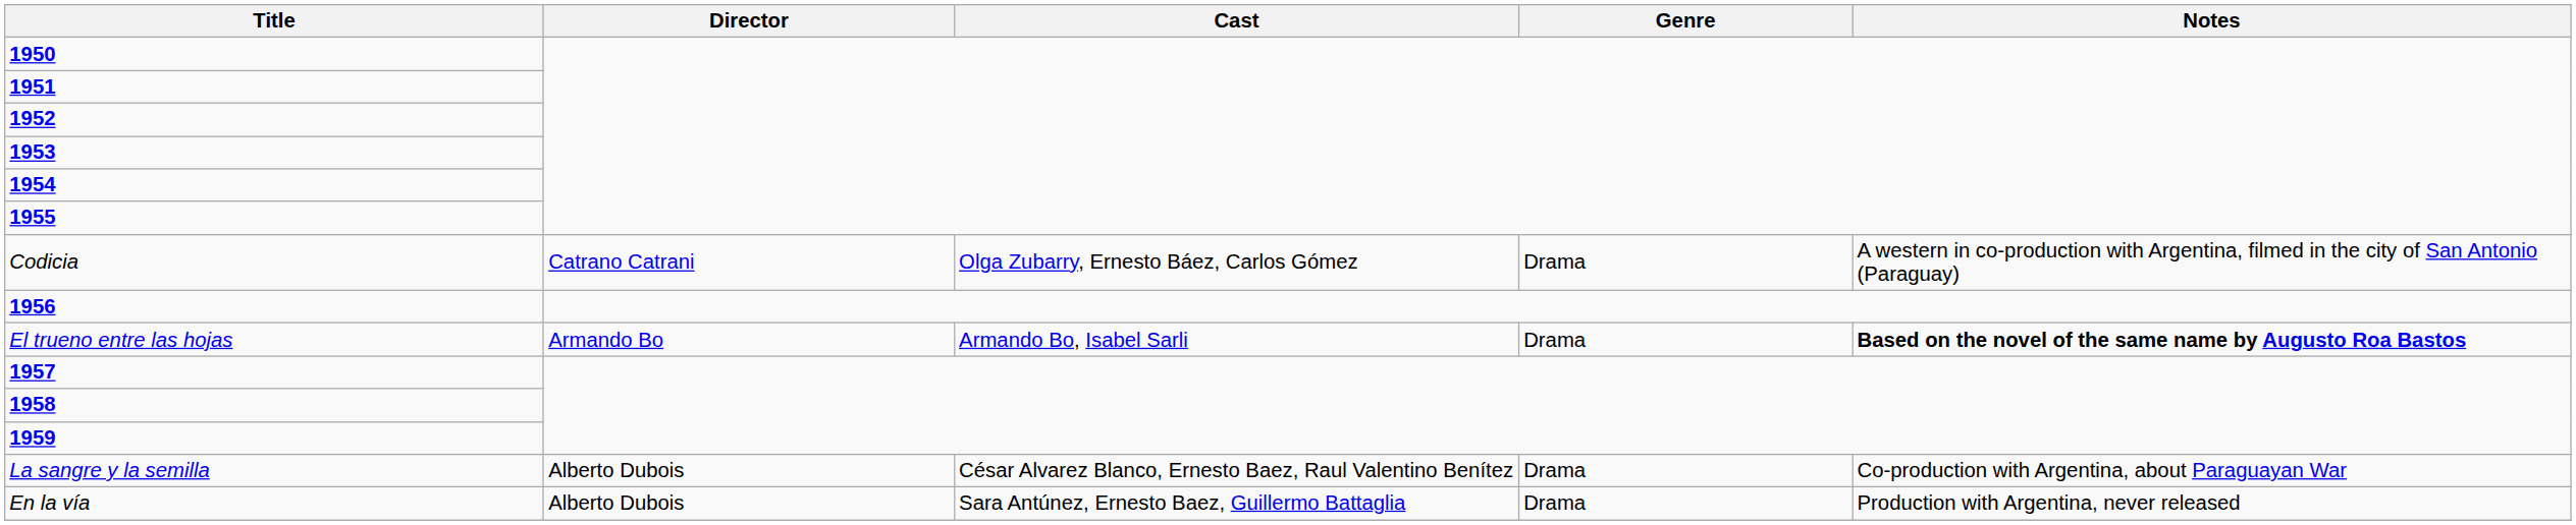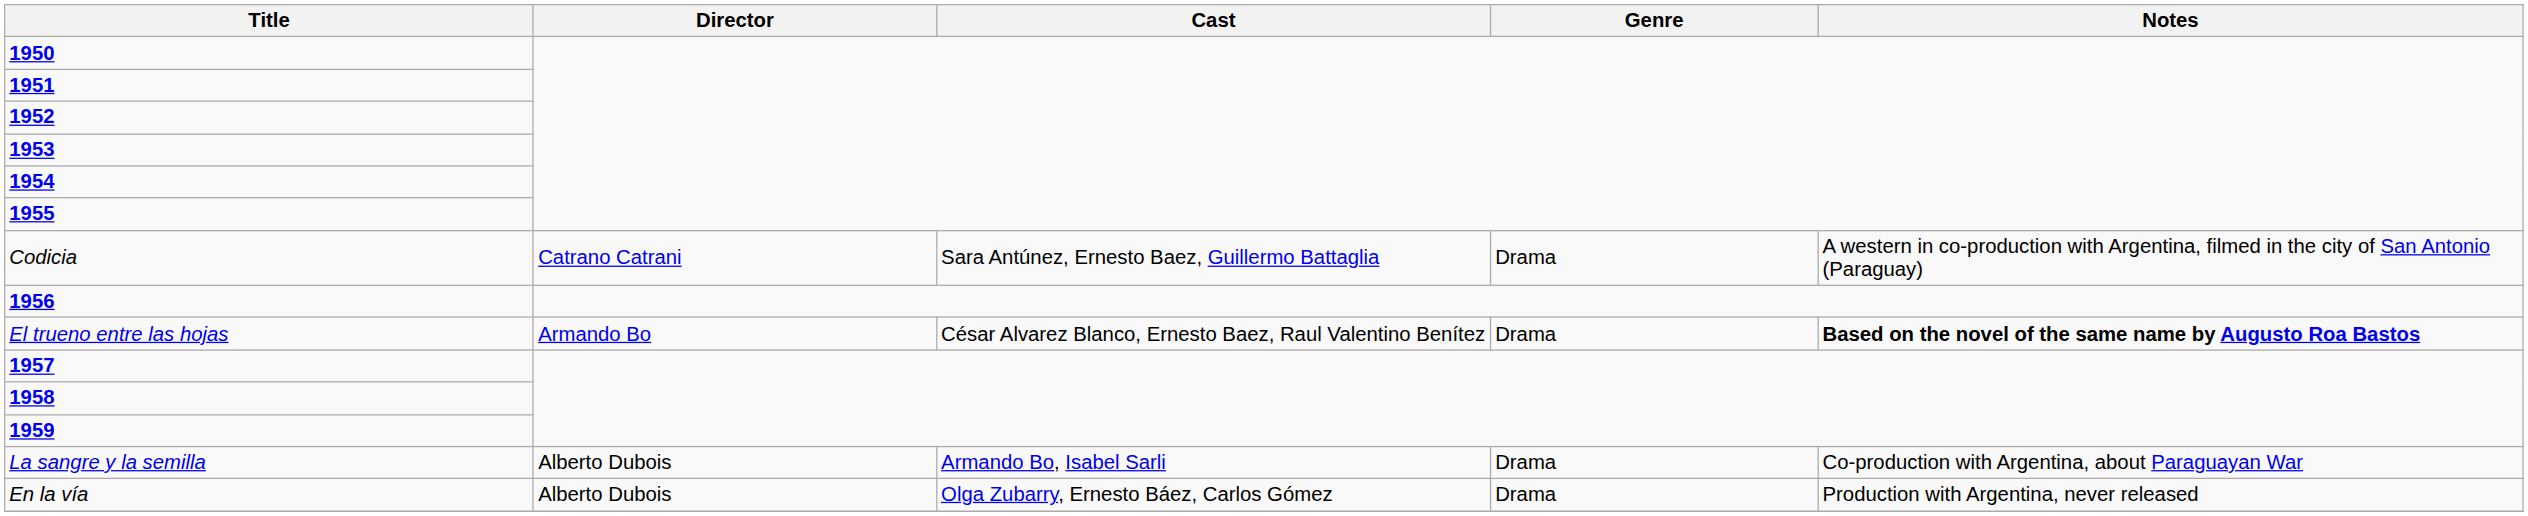 <table class="wikitable" width= "100%">
 <tr>
 <th width=21%>Title</th>
 <th width=16%>Director</th>
 <th width=22%>Cast</th>
 <th width=13%>Genre</th>
 <th width=28%>Notes</th>
 </tr>
 <tr>
 <td><strong><a href='#'>1950</a></strong></td>
 </tr>
 <tr>
 <td><strong><a href='#'>1951</a></strong></td>
 </tr>
 <tr>
 <td><strong><a href='#'>1952</a></strong></td>
 </tr>
 <tr>
 <td><strong><a href='#'>1953</a></strong></td>
 </tr>
 <tr>
 <td><strong><a href='#'>1954</a></strong></td>
 </tr>
 <tr>
 <td><strong><a href='#'>1955</a></strong></td>
 </tr>
 <tr>
 <td><em>Codicia</em></td>
 <td><a href='#'>Catrano Catrani</a></td>
-<td><a href='#'>Olga Zubarry</a>, Ernesto Báez, Carlos Gómez</td>
+<td>Sara Antúnez, Ernesto Baez, <a href='#'>Guillermo Battaglia</a></td>
 <td>Drama</td>
 <td>A western in co-production with Argentina, filmed in the city of <a href='#'>San Antonio</a> (Paraguay)</td>
 </tr>
 <tr>
 <td><strong><a href='#'>1956</a></strong></td>
 </tr>
 <tr>
 <td><em><a href='#'>El trueno entre las hojas</a></em></td>
 <td><a href='#'>Armando Bo</a></td>
-<td><a href='#'>Armando Bo</a>, <a href='#'>Isabel Sarli</a></td>
+<td>César Alvarez Blanco, Ernesto Baez, Raul Valentino Benítez</td>
 <td>Drama</td>
 <td><strong>Based on the novel of the same name by <a href='#'>Augusto Roa Bastos</a></strong></td>
 </tr>
 <tr>
 <td><strong><a href='#'>1957</a></strong></td>
 </tr>
 <tr>
 <td><strong><a href='#'>1958</a></strong></td>
 </tr>
 <tr>
 <td><strong><a href='#'>1959</a></strong></td>
 </tr>
 <tr>
 <td><em><a href='#'>La sangre y la semilla</a></em></td>
 <td>Alberto Dubois</td>
-<td>César Alvarez Blanco, Ernesto Baez, Raul Valentino Benítez</td>
+<td><a href='#'>Armando Bo</a>, <a href='#'>Isabel Sarli</a></td>
 <td>Drama</td>
 <td>Co-production with Argentina, about <a href='#'>Paraguayan War</a></td>
 </tr>
 <tr>
 <td><em>En la vía</em></td>
 <td>Alberto Dubois</td>
-<td>Sara Antúnez, Ernesto Baez, <a href='#'>Guillermo Battaglia</a></td>
+<td><a href='#'>Olga Zubarry</a>, Ernesto Báez, Carlos Gómez</td>
 <td>Drama</td>
 <td>Production with Argentina, never released</td>
 </tr>
 <tr>
 </tr>
 </table>
